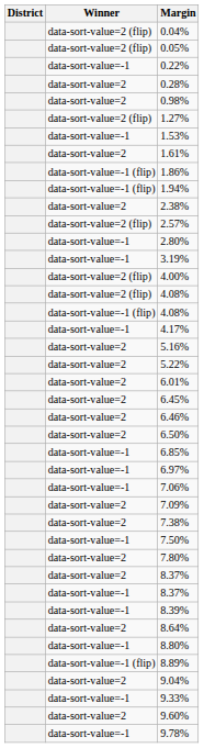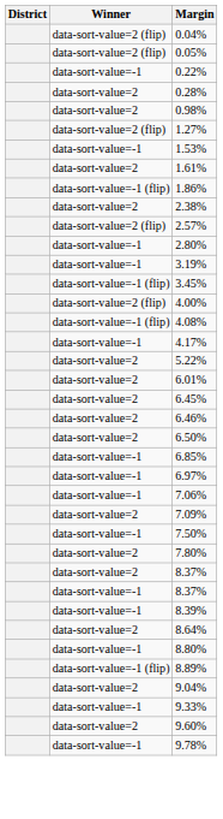 <table class="wikitable sortable mw-collapsible mw-collapsed">
 <tr>
 <th>District</th>
 <th>Winner</th>
 <th>Margin</th>
 </tr>
 <tr>
 <th></th>
 <td>data-sort-value=2  (flip)</td>
 <td>0.04%</td>
 </tr>
 <tr>
 <th></th>
 <td>data-sort-value=2  (flip)</td>
 <td>0.05%</td>
 </tr>
 <tr>
 <th></th>
 <td>data-sort-value=-1 </td>
 <td>0.22%</td>
 </tr>
 <tr>
 <th></th>
 <td>data-sort-value=2 </td>
 <td>0.28%</td>
 </tr>
 <tr>
 <th></th>
 <td>data-sort-value=2 </td>
 <td>0.98%</td>
 </tr>
 <tr>
 <th></th>
 <td>data-sort-value=2  (flip)</td>
 <td>1.27%</td>
 </tr>
 <tr>
 <th></th>
 <td>data-sort-value=-1 </td>
 <td>1.53%</td>
 </tr>
 <tr>
 <th></th>
 <td>data-sort-value=2 </td>
 <td>1.61%</td>
 </tr>
 <tr>
 <th></th>
 <td>data-sort-value=-1  (flip)</td>
 <td>1.86%</td>
 </tr>
 <tr>
 <th></th>
-<td>data-sort-value=-1  (flip)</td>
-<td>1.94%</td>
-</tr>
-<tr>
-<th></th>
 <td>data-sort-value=2 </td>
 <td>2.38%</td>
 </tr>
 <tr>
 <th></th>
 <td>data-sort-value=2  (flip)</td>
 <td>2.57%</td>
 </tr>
 <tr>
 <th></th>
 <td>data-sort-value=-1 </td>
 <td>2.80%</td>
 </tr>
 <tr>
 <th></th>
 <td>data-sort-value=-1 </td>
 <td>3.19%</td>
 </tr>
 <tr>
 <th></th>
-<td>data-sort-value=2  (flip)</td>
-<td>4.00%</td>
+<td>data-sort-value=-1  (flip)</td>
+<td>3.45%</td>
 </tr>
 <tr>
 <th></th>
 <td>data-sort-value=2  (flip)</td>
-<td>4.08%</td>
+<td>4.00%</td>
 </tr>
 <tr>
 <th></th>
 <td>data-sort-value=-1  (flip)</td>
 <td>4.08%</td>
 </tr>
 <tr>
 <th></th>
 <td>data-sort-value=-1 </td>
 <td>4.17%</td>
-</tr>
-<tr>
-<th></th>
-<td>data-sort-value=2 </td>
-<td>5.16%</td>
 </tr>
 <tr>
 <th></th>
 <td>data-sort-value=2 </td>
 <td>5.22%</td>
 </tr>
 <tr>
 <th></th>
 <td>data-sort-value=2 </td>
 <td>6.01%</td>
 </tr>
 <tr>
 <th></th>
 <td>data-sort-value=2 </td>
 <td>6.45%</td>
 </tr>
 <tr>
 <th></th>
 <td>data-sort-value=2 </td>
 <td>6.46%</td>
 </tr>
 <tr>
 <th></th>
 <td>data-sort-value=2 </td>
 <td>6.50%</td>
 </tr>
 <tr>
 <th></th>
 <td>data-sort-value=-1 </td>
 <td>6.85%</td>
 </tr>
 <tr>
 <th></th>
 <td>data-sort-value=-1 </td>
 <td>6.97%</td>
 </tr>
 <tr>
 <th></th>
 <td>data-sort-value=-1 </td>
 <td>7.06%</td>
 </tr>
 <tr>
 <th></th>
 <td>data-sort-value=2 </td>
 <td>7.09%</td>
-</tr>
-<tr>
-<th></th>
-<td>data-sort-value=2 </td>
-<td>7.38%</td>
 </tr>
 <tr>
 <th></th>
 <td>data-sort-value=-1 </td>
 <td>7.50%</td>
 </tr>
 <tr>
 <th></th>
 <td>data-sort-value=2 </td>
 <td>7.80%</td>
 </tr>
 <tr>
 <th></th>
 <td>data-sort-value=2 </td>
 <td>8.37%</td>
 </tr>
 <tr>
 <th></th>
 <td>data-sort-value=-1 </td>
 <td>8.37%</td>
 </tr>
 <tr>
 <th></th>
 <td>data-sort-value=-1 </td>
 <td>8.39%</td>
 </tr>
 <tr>
 <th></th>
 <td>data-sort-value=2 </td>
 <td>8.64%</td>
 </tr>
 <tr>
 <th></th>
 <td>data-sort-value=-1 </td>
 <td>8.80%</td>
 </tr>
 <tr>
 <th></th>
 <td>data-sort-value=-1  (flip)</td>
 <td>8.89%</td>
 </tr>
 <tr>
 <th></th>
 <td>data-sort-value=2 </td>
 <td>9.04%</td>
 </tr>
 <tr>
 <th></th>
 <td>data-sort-value=-1 </td>
 <td>9.33%</td>
 </tr>
 <tr>
 <th></th>
 <td>data-sort-value=2 </td>
 <td>9.60%</td>
 </tr>
 <tr>
 <th></th>
 <td>data-sort-value=-1 </td>
 <td>9.78%</td>
 </tr>
 </table>
